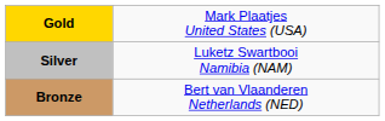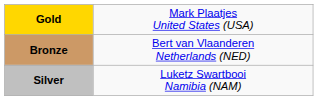 <table class="wikitable" style=" text-align:center; " width="35%">
 <tr>
 <td bgcolor="gold"><strong>Gold</strong></td>
 <td> <a href='#'>Mark Plaatjes</a><br><em><a href='#'>United States</a> (USA)</em></td>
 </tr>
 <tr>
+<td bgcolor="CC9966"><strong>Bronze</strong></td>
+<td> <a href='#'>Bert van Vlaanderen</a><br><em><a href='#'>Netherlands</a> (NED)</em></td>
+</tr>
+<tr>
 <td bgcolor="silver"><strong>Silver</strong></td>
 <td> <a href='#'>Luketz Swartbooi</a><br><em><a href='#'>Namibia</a> (NAM)</em></td>
 </tr>
-<tr>
-<td bgcolor="CC9966"><strong>Bronze</strong></td>
-<td> <a href='#'>Bert van Vlaanderen</a><br><em><a href='#'>Netherlands</a> (NED)</em></td>
-</tr>
 </table>
